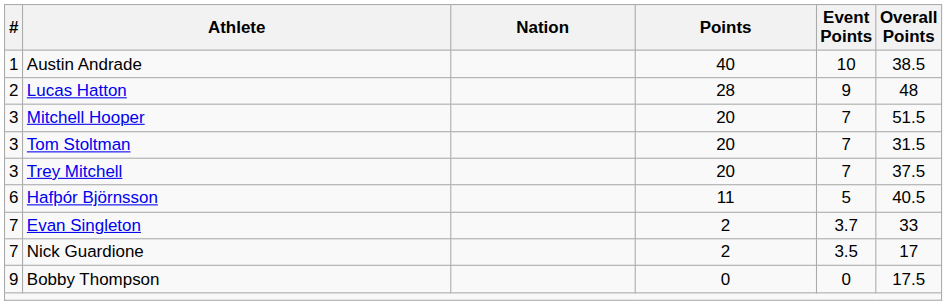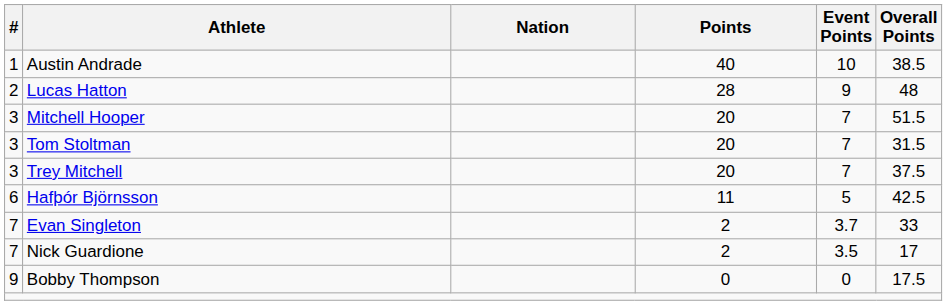 <table class="wikitable sortable" style="text-align:center;width: 70%;">
 <tr>
 <th scope="col" style="width: 10px;">#</th>
 <th scope="col">Athlete</th>
 <th scope="col">Nation</th>
 <th scope="col">Points</th>
 <th scope="col" style="width: 10px;">Event Points</th>
 <th scope="col" style="width: 10px;">Overall Points</th>
 </tr>
 <tr>
 <td>1</td>
 <td align=left>Austin Andrade</td>
 <td align=left></td>
 <td>40</td>
 <td>10</td>
 <td>38.5</td>
 </tr>
 <tr>
 <td>2</td>
 <td align=left><a href='#'>Lucas Hatton</a></td>
 <td align=left></td>
 <td>28</td>
 <td>9</td>
 <td>48</td>
 </tr>
 <tr>
 <td>3</td>
 <td align=left><a href='#'>Mitchell Hooper</a></td>
 <td align=left></td>
 <td>20</td>
 <td>7</td>
 <td>51.5</td>
 </tr>
 <tr>
 <td>3</td>
 <td align=left><a href='#'>Tom Stoltman</a></td>
 <td align=left></td>
 <td>20</td>
 <td>7</td>
 <td>31.5</td>
 </tr>
 <tr>
 <td>3</td>
 <td align=left><a href='#'>Trey Mitchell</a></td>
 <td align=left></td>
 <td>20</td>
 <td>7</td>
 <td>37.5</td>
 </tr>
 <tr>
 <td>6</td>
 <td align=left><a href='#'>Hafþór Björnsson</a></td>
 <td align=left></td>
 <td>11</td>
 <td>5</td>
-<td>40.5</td>
+<td>42.5</td>
 </tr>
 <tr>
 <td>7</td>
 <td align=left><a href='#'>Evan Singleton</a></td>
 <td align=left></td>
 <td>2</td>
 <td>3.7</td>
 <td>33</td>
 </tr>
 <tr>
 <td>7</td>
 <td align=left>Nick Guardione</td>
 <td align=left></td>
 <td>2</td>
 <td>3.5</td>
 <td>17</td>
 </tr>
 <tr>
 <td>9</td>
 <td align=left>Bobby Thompson</td>
 <td align=left></td>
 <td>0</td>
 <td>0</td>
 <td>17.5</td>
 </tr>
 <tr class="sortbottom">
 <td colspan="6"></td>
 </tr>
 </table>
